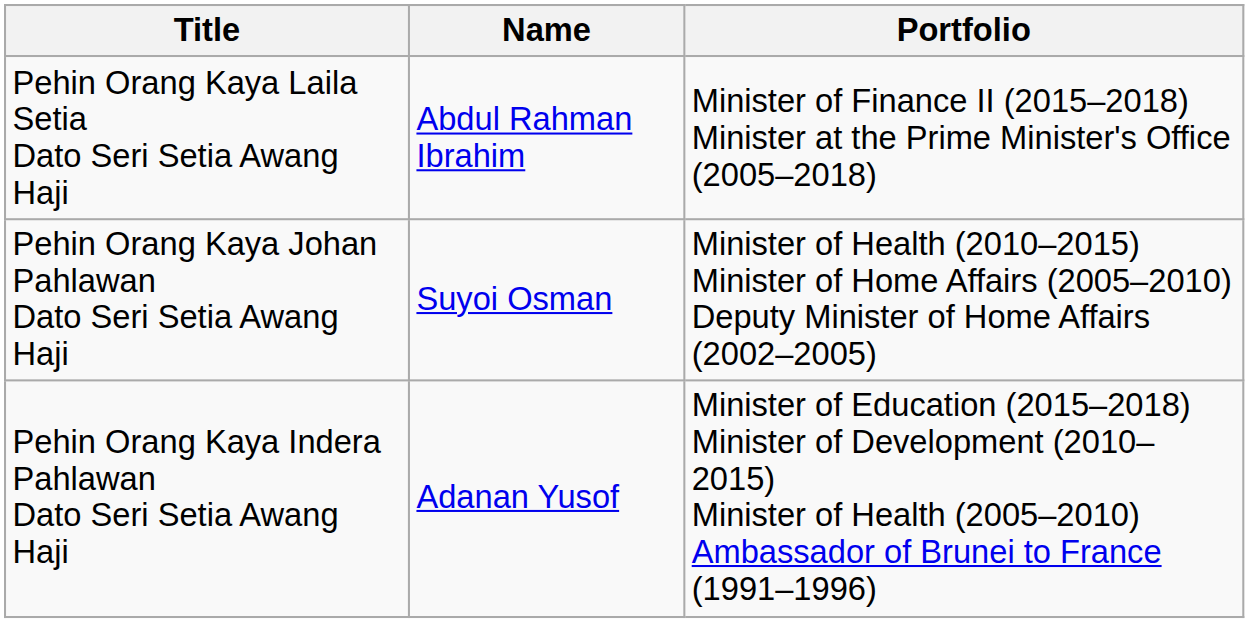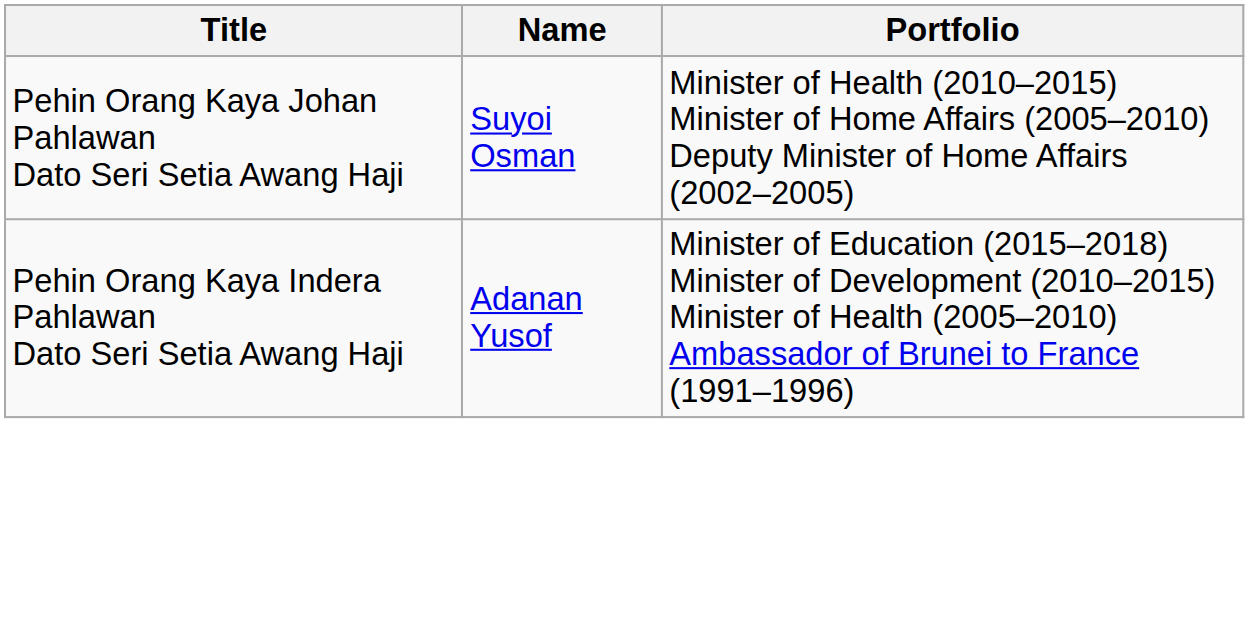 <table class="wikitable">
 <tr>
 <th>Title</th>
 <th>Name</th>
 <th>Portfolio</th>
-</tr>
-<tr>
-<td>Pehin Orang Kaya Laila Setia<br>Dato Seri Setia Awang Haji</td>
-<td><a href='#'>Abdul Rahman Ibrahim</a></td>
-<td>Minister of Finance II (2015–2018)<br>Minister at the Prime Minister's Office (2005–2018)</td>
 </tr>
 <tr>
 <td>Pehin Orang Kaya Johan Pahlawan<br>Dato Seri Setia Awang Haji</td>
 <td><a href='#'>Suyoi Osman</a></td>
 <td>Minister of Health (2010–2015)<br>Minister of Home Affairs (2005–2010)<br>Deputy Minister of Home Affairs (2002–2005)</td>
 </tr>
 <tr>
 <td>Pehin Orang Kaya Indera Pahlawan<br>Dato Seri Setia Awang Haji</td>
 <td><a href='#'>Adanan Yusof</a></td>
 <td>Minister of Education (2015–2018)<br>Minister of Development (2010–2015)<br>Minister of Health (2005–2010)<br><a href='#'>Ambassador of Brunei to France</a> (1991–1996)</td>
 </tr>
 </table>
